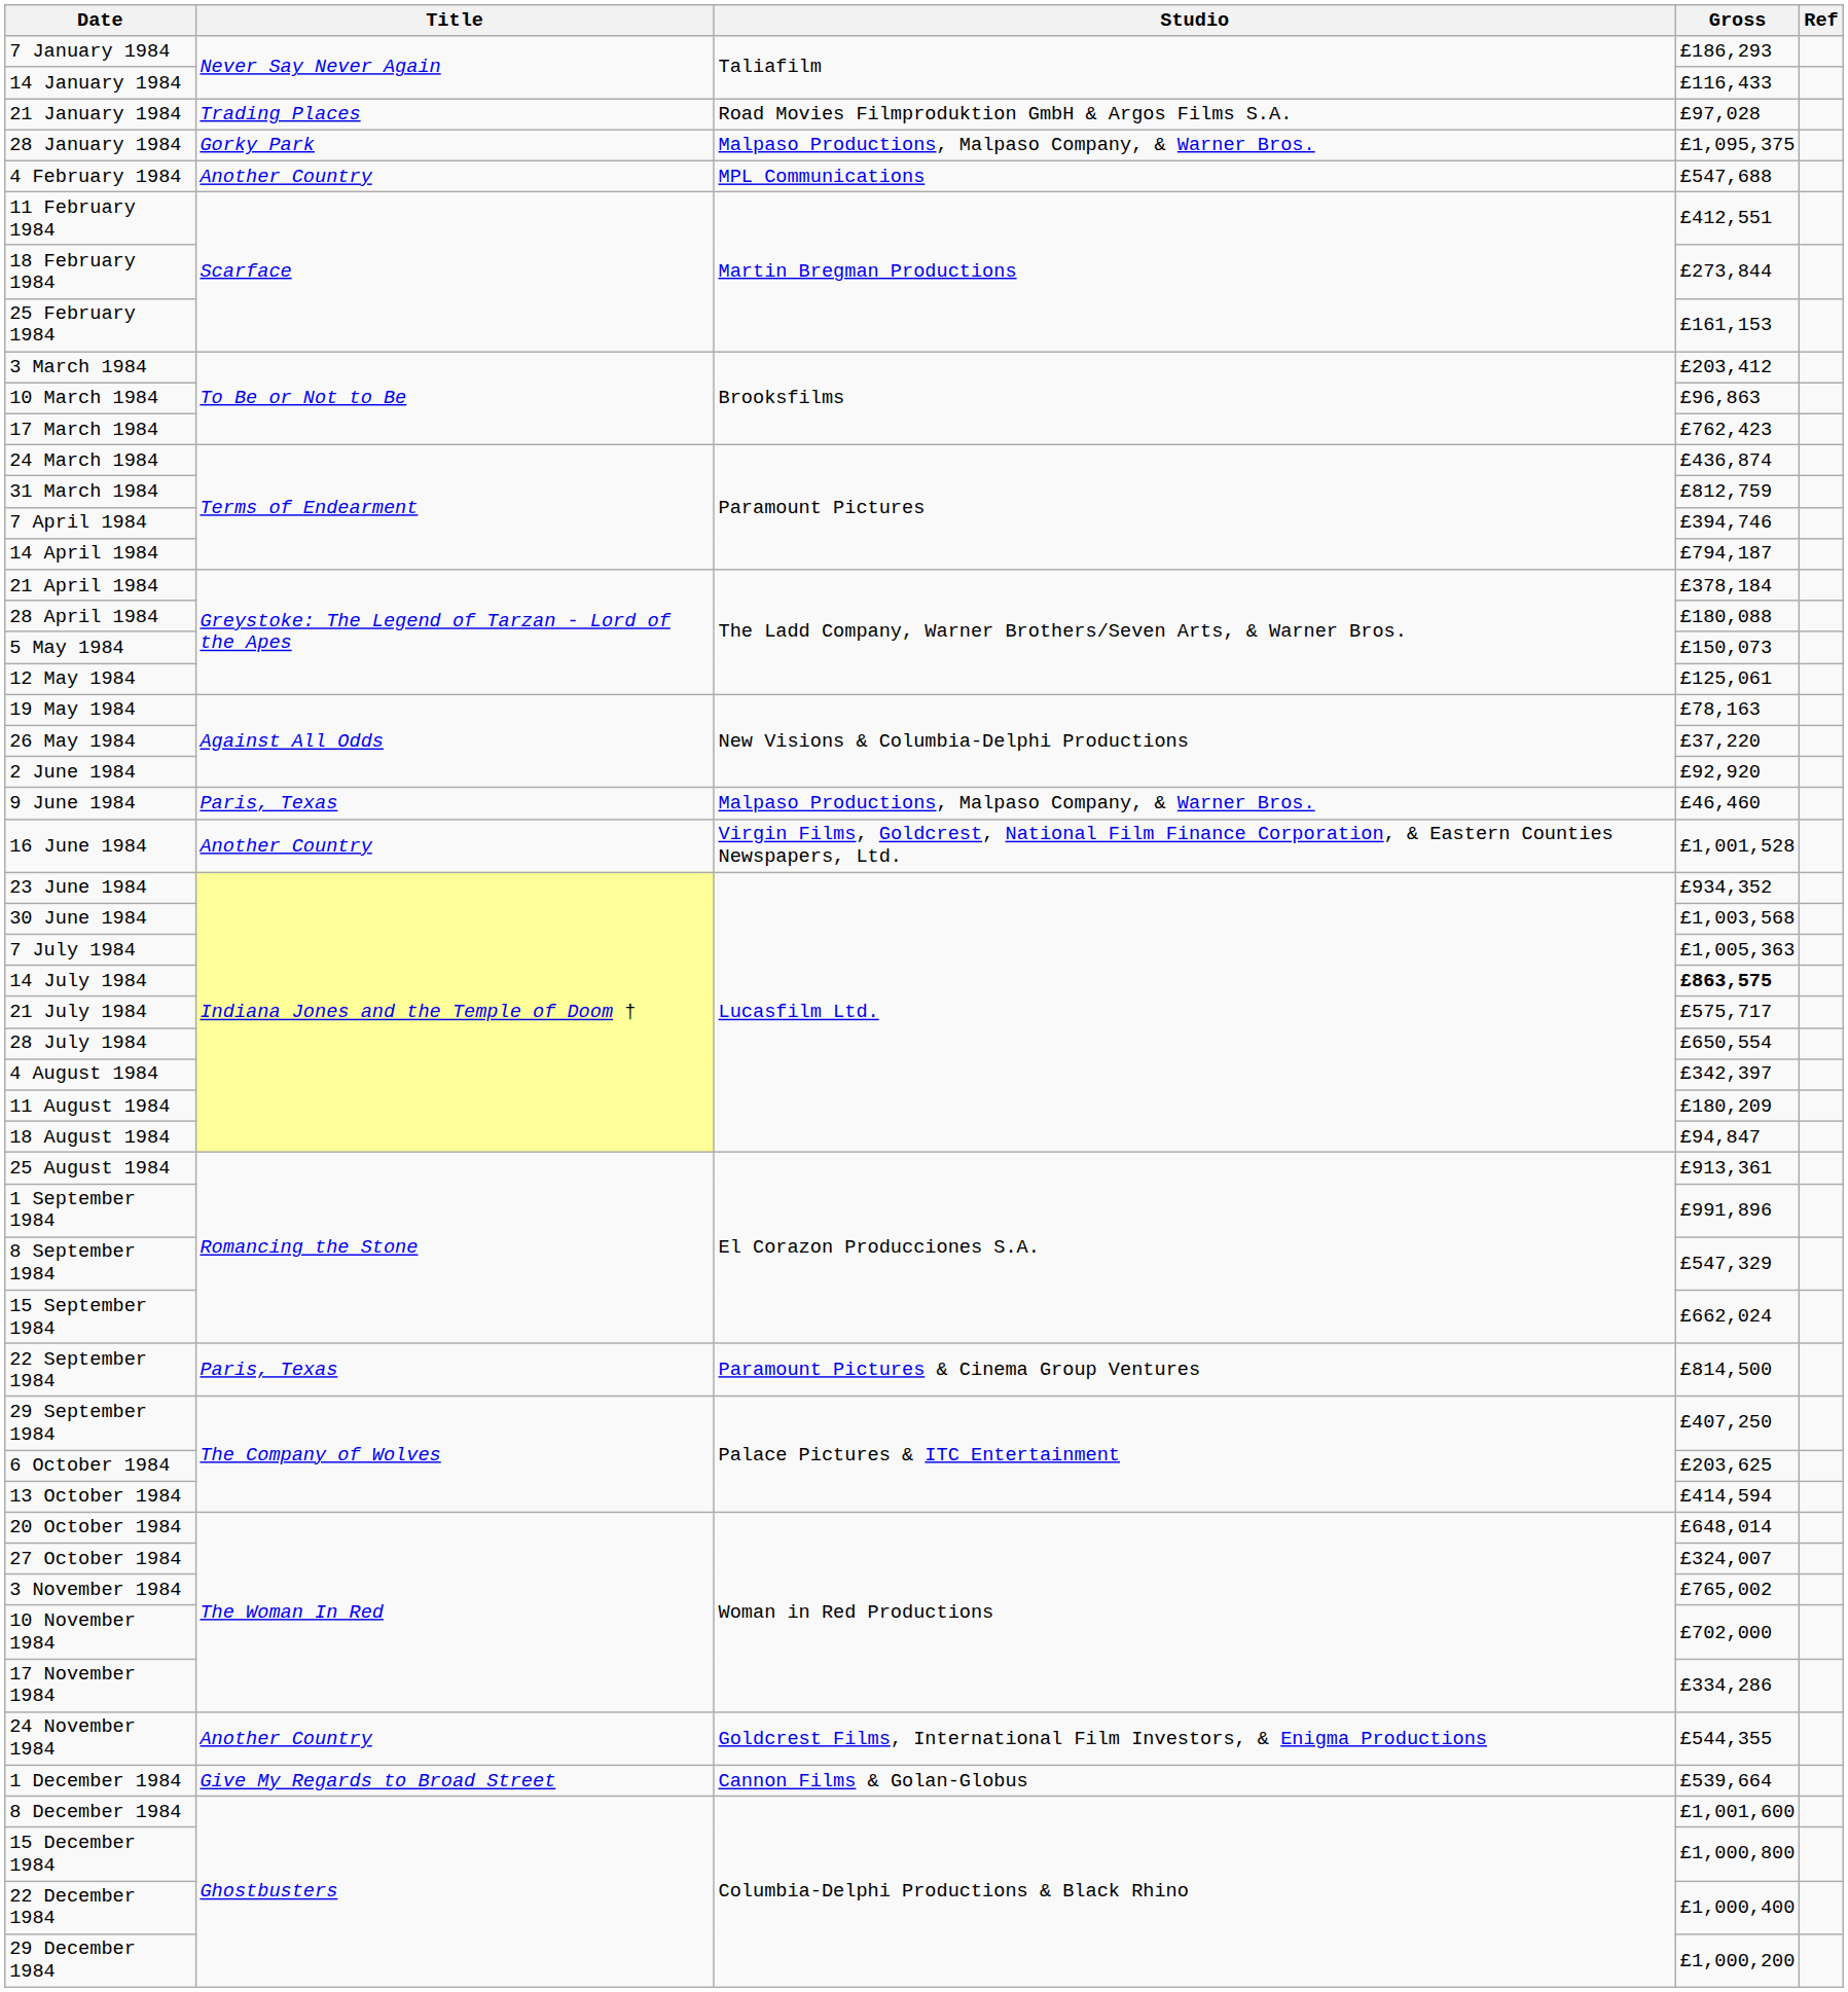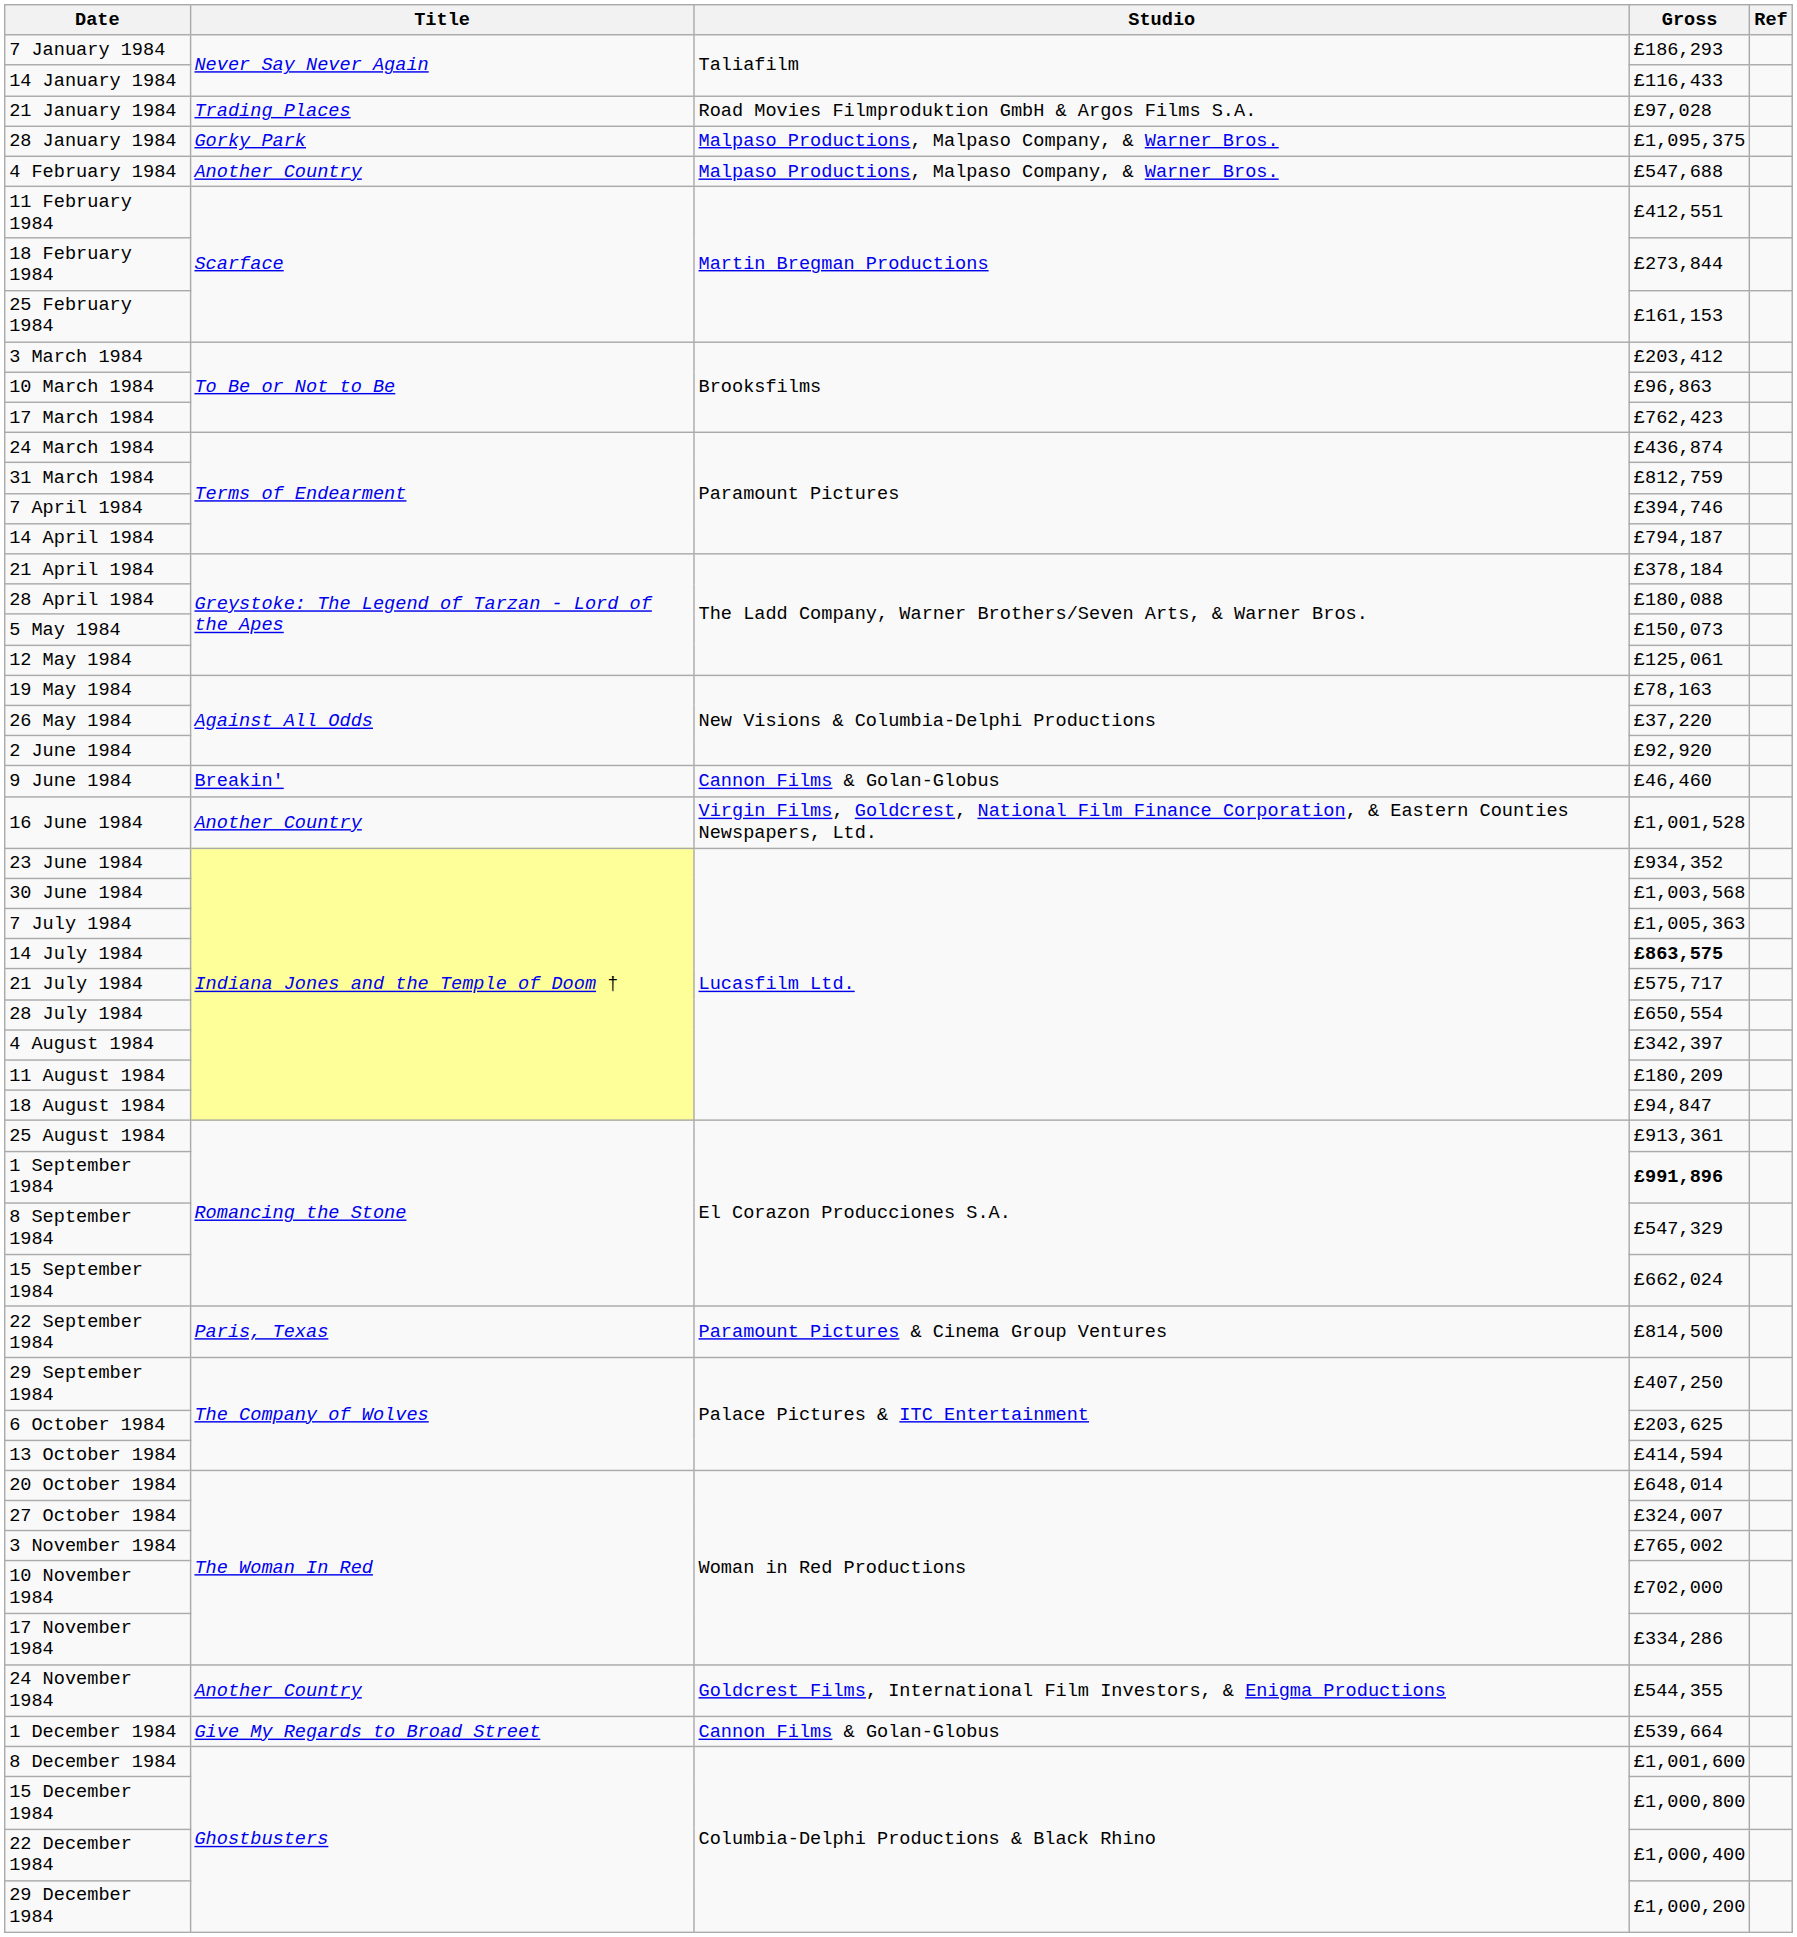 <table class="wikitable sortable">
 <tr>
 <th>Date</th>
 <th>Title</th>
 <th>Studio</th>
 <th>Gross</th>
 <th>Ref</th>
 </tr>
 <tr>
 <td>7 January 1984</td>
 <td rowspan="2"><em><a href='#'>Never Say Never Again</a></em></td>
 <td rowspan="2">Taliafilm</td>
 <td>£186,293</td>
 <td></td>
 </tr>
 <tr>
 <td>14 January 1984</td>
 <td>£116,433</td>
 <td></td>
 </tr>
 <tr>
 <td>21 January 1984</td>
 <td><em><a href='#'>Trading Places</a></em></td>
 <td>Road Movies Filmproduktion GmbH & Argos Films S.A.</td>
 <td>£97,028</td>
 <td></td>
 </tr>
 <tr>
 <td>28 January 1984</td>
 <td><em><a href='#'>Gorky Park</a></em></td>
 <td><a href='#'>Malpaso Productions</a>, Malpaso Company, & <a href='#'>Warner Bros.</a></td>
 <td>£1,095,375</td>
 <td></td>
 </tr>
 <tr>
 <td>4 February 1984</td>
 <td><em><a href='#'>Another Country</a></em></td>
-<td><a href='#'>MPL Communications</a></td>
+<td><a href='#'>Malpaso Productions</a>, Malpaso Company, & <a href='#'>Warner Bros.</a></td>
 <td>£547,688</td>
 <td></td>
 </tr>
 <tr>
 <td>11 February 1984</td>
 <td rowspan="3"><em><a href='#'>Scarface</a></em></td>
 <td rowspan="3"><a href='#'>Martin Bregman Productions</a></td>
 <td>£412,551</td>
 <td></td>
 </tr>
 <tr>
 <td>18 February 1984</td>
 <td>£273,844</td>
 <td></td>
 </tr>
 <tr>
 <td>25 February 1984</td>
 <td>£161,153</td>
 <td></td>
 </tr>
 <tr>
 <td>3 March 1984</td>
 <td rowspan="3"><em><a href='#'>To Be or Not to Be</a></em></td>
 <td rowspan="3">Brooksfilms</td>
 <td>£203,412</td>
 <td></td>
 </tr>
 <tr>
 <td>10 March 1984</td>
 <td>£96,863</td>
 <td></td>
 </tr>
 <tr>
 <td>17 March 1984</td>
 <td>£762,423</td>
 <td></td>
 </tr>
 <tr>
 <td>24 March 1984</td>
 <td rowspan="4"><em><a href='#'>Terms of Endearment</a></em></td>
 <td rowspan="4">Paramount Pictures</td>
 <td>£436,874</td>
 <td></td>
 </tr>
 <tr>
 <td>31 March 1984</td>
 <td>£812,759</td>
 <td></td>
 </tr>
 <tr>
 <td>7 April 1984</td>
 <td>£394,746</td>
 <td></td>
 </tr>
 <tr>
 <td>14 April 1984</td>
 <td>£794,187</td>
 <td></td>
 </tr>
 <tr>
 <td>21 April 1984</td>
 <td rowspan="4"><em><a href='#'>Greystoke: The Legend of Tarzan - Lord of the Apes</a></em></td>
 <td rowspan="4">The Ladd Company, Warner Brothers/Seven Arts, & Warner Bros.</td>
 <td>£378,184</td>
 <td></td>
 </tr>
 <tr>
 <td>28 April 1984</td>
 <td>£180,088</td>
 <td></td>
 </tr>
 <tr>
 <td>5 May 1984</td>
 <td>£150,073</td>
 <td></td>
 </tr>
 <tr>
 <td>12 May 1984</td>
 <td>£125,061</td>
 <td></td>
 </tr>
 <tr>
 <td>19 May 1984</td>
 <td rowspan="3"><em><a href='#'>Against All Odds</a></em></td>
 <td rowspan="3">New Visions & Columbia-Delphi Productions</td>
 <td>£78,163</td>
 <td></td>
 </tr>
 <tr>
 <td>26 May 1984</td>
 <td>£37,220</td>
 <td></td>
 </tr>
 <tr>
 <td>2 June 1984</td>
 <td>£92,920</td>
 <td></td>
 </tr>
 <tr>
 <td>9 June 1984</td>
-<td><a href='#'><em>Paris, Texas</em></a></td>
-<td><a href='#'>Malpaso Productions</a>, Malpaso Company, & <a href='#'>Warner Bros.</a></td>
+<td><a href='#'>Breakin'</a></td>
+<td><a href='#'>Cannon Films</a> & Golan-Globus</td>
 <td>£46,460</td>
 <td></td>
 </tr>
 <tr>
 <td>16 June 1984</td>
 <td><em><a href='#'>Another Country</a></em></td>
 <td><a href='#'>Virgin Films</a>, <a href='#'>Goldcrest</a>, <a href='#'>National Film Finance Corporation</a>, & Eastern Counties Newspapers, Ltd.</td>
 <td>£1,001,528</td>
 <td></td>
 </tr>
 <tr>
 <td>23 June 1984</td>
 <td rowspan="9" style="background-color:#FFFF99"><em><a href='#'>Indiana Jones and the Temple of Doom</a></em> †</td>
 <td rowspan="9"><a href='#'>Lucasfilm Ltd.</a></td>
 <td>£934,352</td>
 <td></td>
 </tr>
 <tr>
 <td>30 June 1984</td>
 <td>£1,003,568</td>
 <td></td>
 </tr>
 <tr>
 <td>7 July 1984</td>
 <td>£1,005,363</td>
 <td></td>
 </tr>
 <tr>
 <td>14 July 1984</td>
 <td><strong>£863,575</strong></td>
 <td></td>
 </tr>
 <tr>
 <td>21 July 1984</td>
 <td>£575,717</td>
 <td></td>
 </tr>
 <tr>
 <td>28 July 1984</td>
 <td>£650,554</td>
 <td></td>
 </tr>
 <tr>
 <td>4 August 1984</td>
 <td>£342,397</td>
 <td></td>
 </tr>
 <tr>
 <td>11 August 1984</td>
 <td>£180,209</td>
 <td></td>
 </tr>
 <tr>
 <td>18 August 1984</td>
 <td>£94,847</td>
 <td></td>
 </tr>
 <tr>
 <td>25 August 1984</td>
 <td rowspan="4"><em><a href='#'>Romancing the Stone</a></em></td>
 <td rowspan="4">El Corazon Producciones S.A.</td>
 <td>£913,361</td>
 <td></td>
 </tr>
 <tr>
 <td>1 September 1984</td>
-<td>£991,896</td>
+<td><strong>£991,896</strong></td>
 <td></td>
 </tr>
 <tr>
 <td>8 September 1984</td>
 <td>£547,329</td>
 <td></td>
 </tr>
 <tr>
 <td>15 September 1984</td>
 <td>£662,024</td>
 <td></td>
 </tr>
 <tr>
 <td>22 September 1984</td>
 <td><a href='#'><em>Paris, Texas</em></a></td>
 <td><a href='#'>Paramount Pictures</a> & Cinema Group Ventures</td>
 <td>£814,500</td>
 <td></td>
 </tr>
 <tr>
 <td>29 September 1984</td>
 <td rowspan="3"><em><a href='#'>The Company of Wolves</a></em></td>
 <td rowspan="3">Palace Pictures & <a href='#'>ITC Entertainment</a></td>
 <td>£407,250</td>
 <td></td>
 </tr>
 <tr>
 <td>6 October 1984</td>
 <td>£203,625</td>
 <td></td>
 </tr>
 <tr>
 <td>13 October 1984</td>
 <td>£414,594</td>
 <td></td>
 </tr>
 <tr>
 <td>20 October 1984</td>
 <td rowspan="5"><em><a href='#'>The Woman In Red</a></em></td>
 <td rowspan="5">Woman in Red Productions</td>
 <td>£648,014</td>
 <td></td>
 </tr>
 <tr>
 <td>27 October 1984</td>
 <td>£324,007</td>
 <td></td>
 </tr>
 <tr>
 <td>3 November 1984</td>
 <td>£765,002</td>
 <td></td>
 </tr>
 <tr>
 <td>10 November 1984</td>
 <td>£702,000</td>
 <td></td>
 </tr>
 <tr>
 <td>17 November 1984</td>
 <td>£334,286</td>
 <td></td>
 </tr>
 <tr>
 <td>24 November 1984</td>
 <td><em><a href='#'>Another Country</a></em></td>
 <td><a href='#'>Goldcrest Films</a>, International Film Investors, & <a href='#'>Enigma Productions</a></td>
 <td>£544,355</td>
 <td></td>
 </tr>
 <tr>
 <td>1 December 1984</td>
 <td><em><a href='#'>Give My Regards to Broad Street</a></em></td>
 <td><a href='#'>Cannon Films</a> & Golan-Globus</td>
 <td>£539,664</td>
 <td></td>
 </tr>
 <tr>
 <td>8 December 1984</td>
 <td rowspan="4"><em><a href='#'>Ghostbusters</a></em></td>
 <td rowspan="4">Columbia-Delphi Productions & Black Rhino</td>
 <td>£1,001,600</td>
 <td></td>
 </tr>
 <tr>
 <td>15 December 1984</td>
 <td>£1,000,800</td>
 <td></td>
 </tr>
 <tr>
 <td>22 December 1984</td>
 <td>£1,000,400</td>
 <td></td>
 </tr>
 <tr>
 <td>29 December 1984</td>
 <td>£1,000,200</td>
 <td></td>
 </tr>
 </table>
